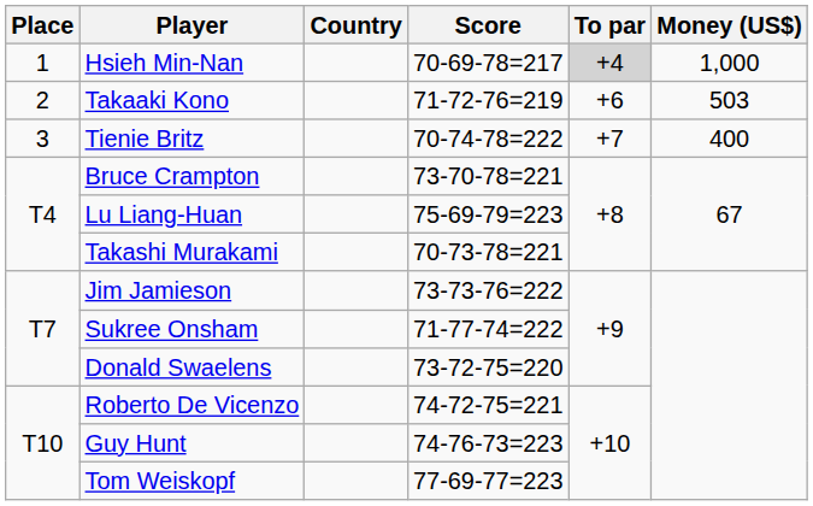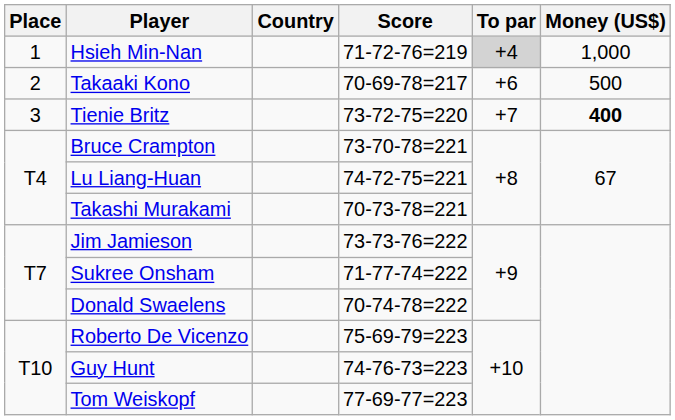 <table class="wikitable" style="font-size:95%;">
 <tr>
 <th>Place</th>
 <th>Player</th>
 <th>Country</th>
 <th>Score</th>
 <th>To par</th>
 <th>Money (US$)</th>
 </tr>
 <tr>
 <td align=center>1</td>
 <td><a href='#'>Hsieh Min-Nan</a></td>
 <td></td>
-<td>70-69-78=217</td>
+<td>71-72-76=219</td>
 <td align=center style="background: lightgrey;">+4</td>
 <td align=center>1,000</td>
 </tr>
 <tr>
 <td align=center>2</td>
 <td><a href='#'>Takaaki Kono</a></td>
 <td></td>
-<td>71-72-76=219</td>
+<td>70-69-78=217</td>
 <td align=center>+6</td>
-<td align=center>503</td>
+<td align=center>500</td>
 </tr>
 <tr>
 <td align=center>3</td>
 <td><a href='#'>Tienie Britz</a></td>
 <td></td>
-<td>70-74-78=222</td>
+<td>73-72-75=220</td>
 <td align=center>+7</td>
-<td align=center>400</td>
+<td align=center><strong>400</strong></td>
 </tr>
 <tr>
 <td rowspan=3 align=center>T4</td>
 <td><a href='#'>Bruce Crampton</a></td>
 <td></td>
 <td>73-70-78=221</td>
 <td rowspan=3 align=center>+8</td>
 <td rowspan=3 align=center>67</td>
 </tr>
 <tr>
 <td><a href='#'>Lu Liang-Huan</a></td>
 <td></td>
-<td>75-69-79=223</td>
+<td>74-72-75=221</td>
 </tr>
 <tr>
 <td><a href='#'>Takashi Murakami</a></td>
 <td></td>
 <td>70-73-78=221</td>
 </tr>
 <tr>
 <td rowspan=3 align=center>T7</td>
 <td><a href='#'>Jim Jamieson</a></td>
 <td></td>
 <td>73-73-76=222</td>
 <td rowspan=3 align=center>+9</td>
 <td rowspan=6></td>
 </tr>
 <tr>
 <td><a href='#'>Sukree Onsham</a></td>
 <td></td>
 <td>71-77-74=222</td>
 </tr>
 <tr>
 <td><a href='#'>Donald Swaelens</a></td>
 <td></td>
-<td>73-72-75=220</td>
+<td>70-74-78=222</td>
 </tr>
 <tr>
 <td rowspan=3 align=center>T10</td>
 <td><a href='#'>Roberto De Vicenzo</a></td>
 <td></td>
-<td>74-72-75=221</td>
+<td>75-69-79=223</td>
 <td rowspan=3 align=center>+10</td>
 </tr>
 <tr>
 <td><a href='#'>Guy Hunt</a></td>
 <td></td>
 <td>74-76-73=223</td>
 </tr>
 <tr>
 <td><a href='#'>Tom Weiskopf</a></td>
 <td></td>
 <td>77-69-77=223</td>
 </tr>
 </table>
